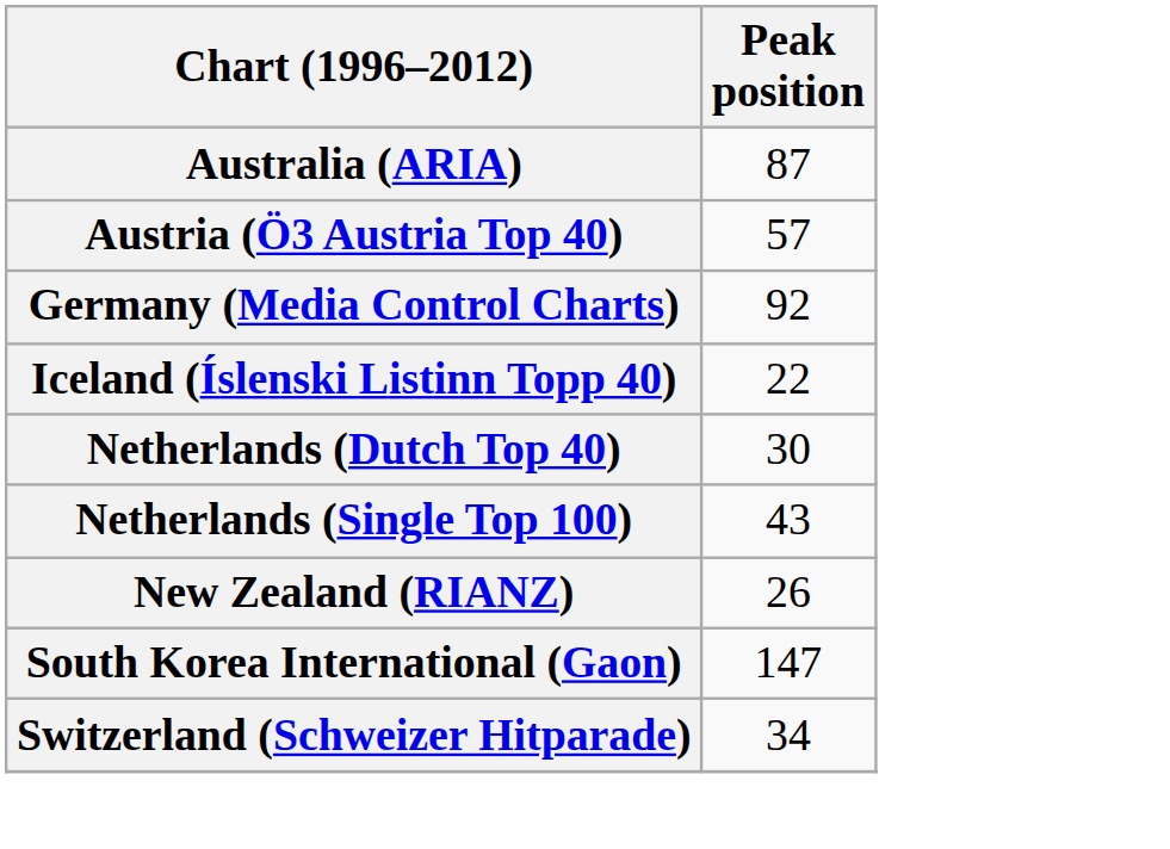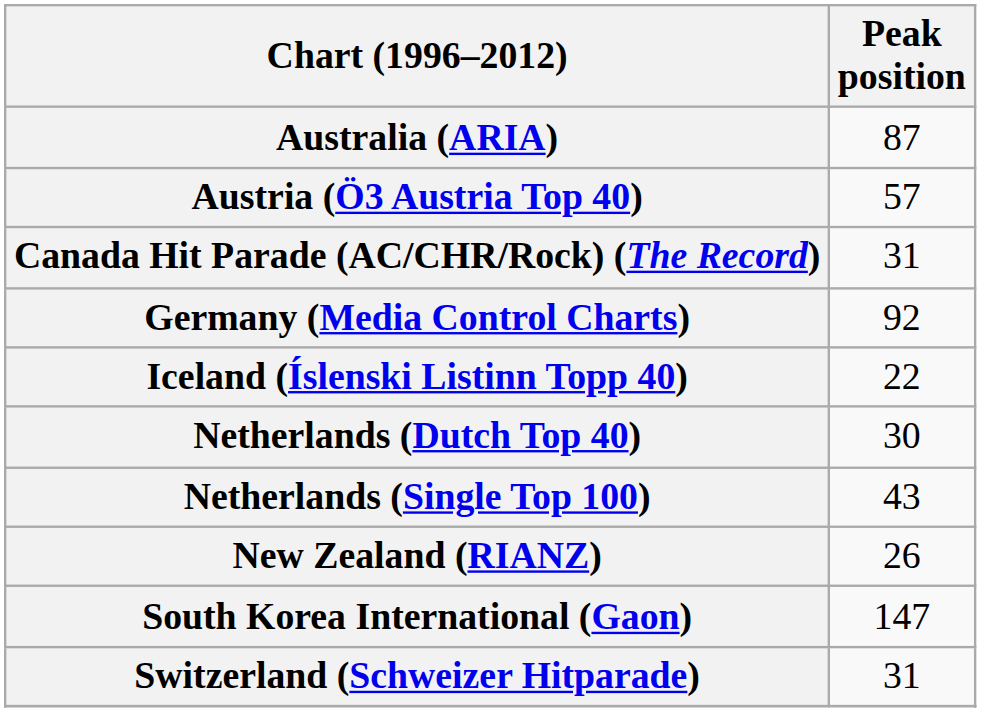 <table class="wikitable plainrowheaders sortable" style="text-align:center;">
 <tr>
 <th scope="col">Chart (1996–2012)</th>
 <th scope="col">Peak<br>position</th>
 </tr>
 <tr>
 <th scope="row">Australia (<a href='#'>ARIA</a>)</th>
 <td style="text-align:center;">87</td>
 </tr>
 <tr>
 <th scope="row">Austria (<a href='#'>Ö3 Austria Top 40</a>)</th>
 <td style="text-align:center;">57</td>
+</tr>
+<tr>
+<th scope="row">Canada Hit Parade (AC/CHR/Rock) (<a href='#'><em>The Record</em></a>)</th>
+<td style="text-align:center;">31</td>
 </tr>
 <tr>
 <th scope="row">Germany (<a href='#'>Media Control Charts</a>)</th>
 <td style="text-align:center;">92</td>
 </tr>
 <tr>
 <th scope="row">Iceland (<a href='#'>Íslenski Listinn Topp 40</a>)</th>
 <td style="text-align:center;">22</td>
 </tr>
 <tr>
 <th scope="row">Netherlands (<a href='#'>Dutch Top 40</a>)</th>
 <td style="text-align:center;">30</td>
 </tr>
 <tr>
 <th scope="row">Netherlands (<a href='#'>Single Top 100</a>)</th>
 <td style="text-align:center;">43</td>
 </tr>
 <tr>
 <th scope="row">New Zealand (<a href='#'>RIANZ</a>)</th>
 <td style="text-align:center;">26</td>
 </tr>
 <tr>
 <th scope="row">South Korea International (<a href='#'>Gaon</a>)</th>
 <td style="text-align:center;">147</td>
 </tr>
 <tr>
 <th scope="row">Switzerland (<a href='#'>Schweizer Hitparade</a>)</th>
-<td style="text-align:center;">34</td>
+<td style="text-align:center;">31</td>
 </tr>
 <tr>
 </tr>
 <tr>
 </tr>
 <tr>
 </tr>
 <tr>
 </tr>
 <tr>
 </tr>
 <tr>
 </tr>
 <tr>
 </tr>
 <tr>
 </tr>
 </table>
